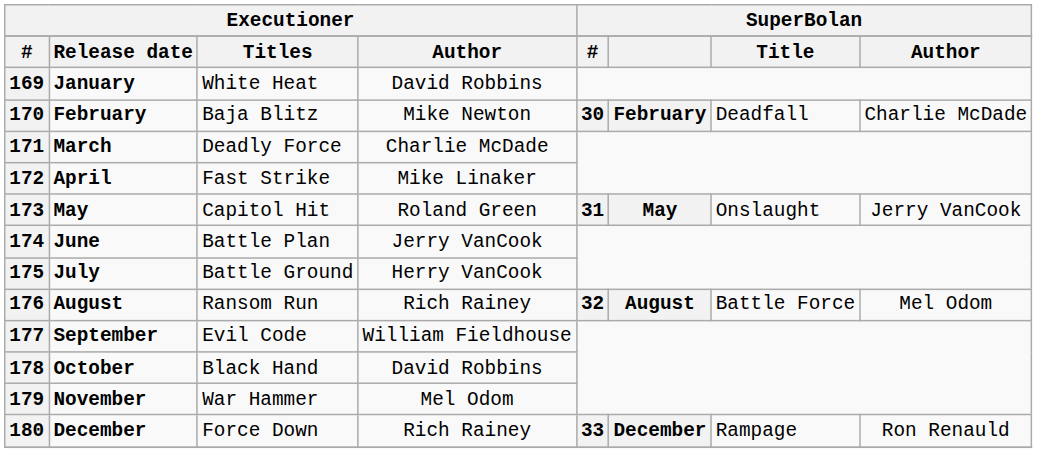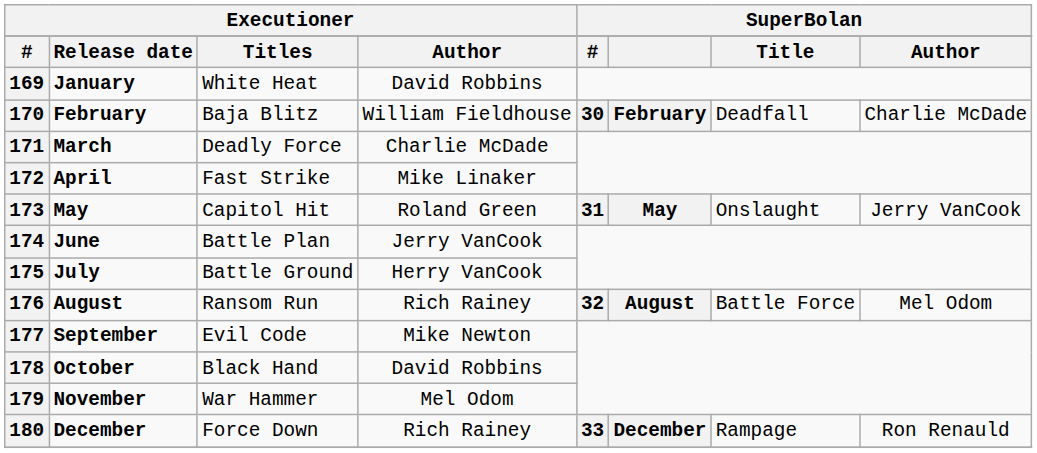 <table class="wikitable plainrowheaders sortable" style="margin-right: 0;">
 <tr>
 <th colspan="4" style="background: #;">Executioner</th>
 <th colspan="4" style="background: #;">SuperBolan</th>
 </tr>
 <tr>
 </tr>
 <tr>
 <th scope="col">#</th>
 <th scope="col">Release date</th>
 <th scope="col">Titles</th>
 <th scope="col">Author</th>
 <th scope="col">#</th>
 <th scope="col"></th>
 <th scope="col">Title</th>
 <th scope="col">Author</th>
 </tr>
 <tr>
 <th scope="row" style="text-align:center;"><strong>169</strong></th>
 <td><strong>January</strong></td>
 <td>White Heat</td>
 <td style="text-align:center;">David Robbins</td>
 </tr>
 <tr>
 <th scope="row" style="text-align:center;"><strong>170</strong></th>
 <td><strong>February</strong></td>
 <td>Baja Blitz</td>
-<td style="text-align:center;">Mike Newton</td>
+<td style="text-align:center;">William Fieldhouse</td>
 <th scope="row" style="text-align:center;"><strong>30</strong></th>
 <th scope="row" style="text-align:center;"><strong>February</strong></th>
 <td>Deadfall</td>
 <td style="text-align:center;">Charlie McDade</td>
 </tr>
 <tr>
 <th scope="row" style="text-align:center;"><strong>171</strong></th>
 <td><strong>March</strong></td>
 <td>Deadly Force</td>
 <td style="text-align:center;">Charlie McDade</td>
 </tr>
 <tr>
 <th scope="row" style="text-align:center;"><strong>172</strong></th>
 <td><strong>April</strong></td>
 <td>Fast Strike</td>
 <td style="text-align:center;">Mike Linaker</td>
 </tr>
 <tr>
 <th scope="row" style="text-align:center;"><strong>173</strong></th>
 <td><strong>May</strong></td>
 <td>Capitol Hit</td>
 <td style="text-align:center;">Roland Green</td>
 <th scope="row" style="text-align:center;"><strong>31</strong></th>
 <th scope="row" style="text-align:center;"><strong>May</strong></th>
 <td>Onslaught</td>
 <td style="text-align:center;">Jerry VanCook</td>
 </tr>
 <tr>
 <th scope="row" style="text-align:center;"><strong>174</strong></th>
 <td><strong>June</strong></td>
 <td>Battle Plan</td>
 <td style="text-align:center;">Jerry VanCook</td>
 </tr>
 <tr>
 <th scope="row" style="text-align:center;"><strong>175</strong></th>
 <td><strong>July</strong></td>
 <td>Battle Ground</td>
 <td style="text-align:center;">Herry VanCook</td>
 </tr>
 <tr>
 <th scope="row" style="text-align:center;"><strong>176</strong></th>
 <td><strong>August</strong></td>
 <td>Ransom Run</td>
 <td style="text-align:center;">Rich Rainey</td>
 <th scope="row" style="text-align:center;"><strong>32</strong></th>
 <th scope="row" style="text-align:center;"><strong>August</strong></th>
 <td>Battle Force</td>
 <td style="text-align:center;">Mel Odom</td>
 </tr>
 <tr>
 <th scope="row" style="text-align:center;"><strong>177</strong></th>
 <td><strong>September</strong></td>
 <td>Evil Code</td>
-<td style="text-align:center;">William Fieldhouse</td>
+<td style="text-align:center;">Mike Newton</td>
 </tr>
 <tr>
 <th scope="row" style="text-align:center;"><strong>178</strong></th>
 <td><strong>October</strong></td>
 <td>Black Hand</td>
 <td style="text-align:center;">David Robbins</td>
 </tr>
 <tr>
 <th scope="row" style="text-align:center;"><strong>179</strong></th>
 <td><strong>November</strong></td>
 <td>War Hammer</td>
 <td style="text-align:center;">Mel Odom</td>
 </tr>
 <tr>
 <th scope="row" style="text-align:center;"><strong>180</strong></th>
 <td><strong>December</strong></td>
 <td>Force Down</td>
 <td style="text-align:center;">Rich Rainey</td>
 <th scope="row" style="text-align:center;"><strong>33</strong></th>
 <th scope="row" style="text-align:center;"><strong>December</strong></th>
 <td>Rampage</td>
 <td style="text-align:center;">Ron Renauld</td>
 </tr>
 <tr>
 </tr>
 </table>
